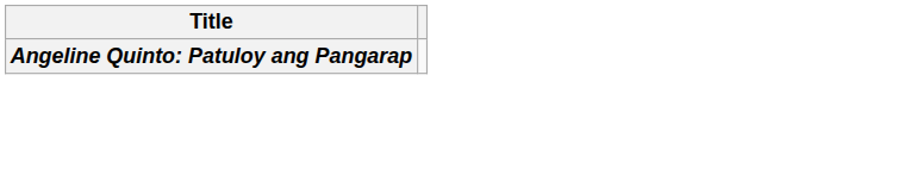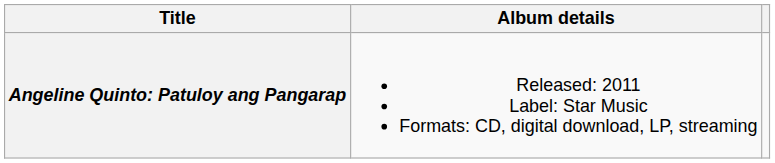 <table class="wikitable plainrowheaders" style="text-align:center;">
 <tr>
 <th scope="col">Title</th>
+<th scope="col">Album details</th>
 <th scope="col"></th>
 </tr>
 <tr>
 <th scope="row"><em>Angeline Quinto: Patuloy ang Pangarap</em></th>
+<td><br><ul><li>Released: 2011</li><li>Label: Star Music</li><li>Formats: CD, digital download, LP, streaming</li></ul></td>
 <td></td>
 </tr>
 </table>
